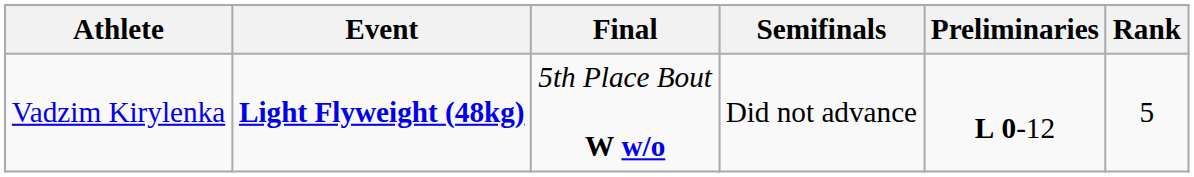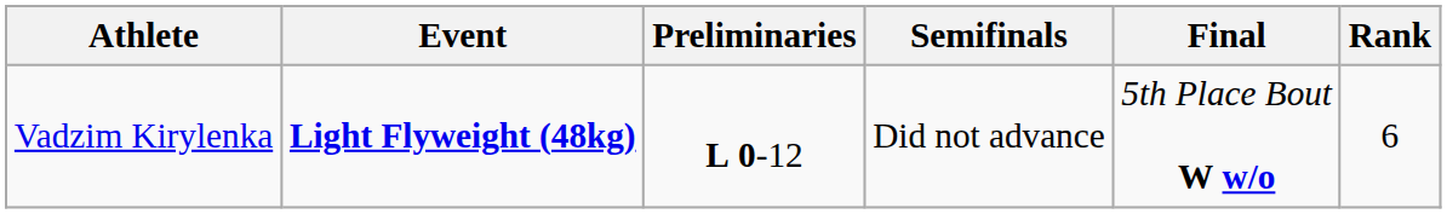 <table class="wikitable" border="1" style="font-size:90%">
 <tr>
 <th>Athlete</th>
 <th>Event</th>
+<th>Preliminaries</th>
+<th>Semifinals</th>
 <th>Final</th>
-<th>Semifinals</th>
-<th>Preliminaries</th>
 <th>Rank</th>
 </tr>
 <tr>
 <td><a href='#'>Vadzim Kirylenka</a></td>
 <td><strong><a href='#'>Light Flyweight (48kg)</a></strong></td>
+<td align=center> <br> <strong>L</strong> <strong>0</strong>-12</td>
+<td align=center>Did not advance</td>
 <td align=center><em>5th Place Bout</em><br> <br> <strong>W</strong> <strong><a href='#'>w/o</a></strong></td>
-<td align=center>Did not advance</td>
-<td align=center> <br> <strong>L</strong> <strong>0</strong>-12</td>
-<td align=center>5</td>
+<td align=center>6</td>
 </tr>
 </table>
